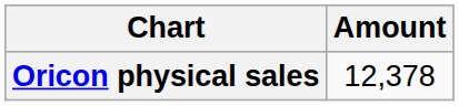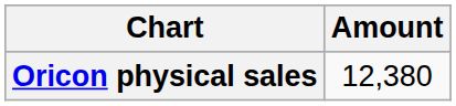 <table class="wikitable plainrowheaders">
 <tr>
 <th>Chart</th>
 <th>Amount</th>
 </tr>
 <tr>
 <th scope="row"><a href='#'>Oricon</a> physical sales</th>
-<td align="center">12,378</td>
+<td align="center">12,380</td>
 </tr>
 </table>
